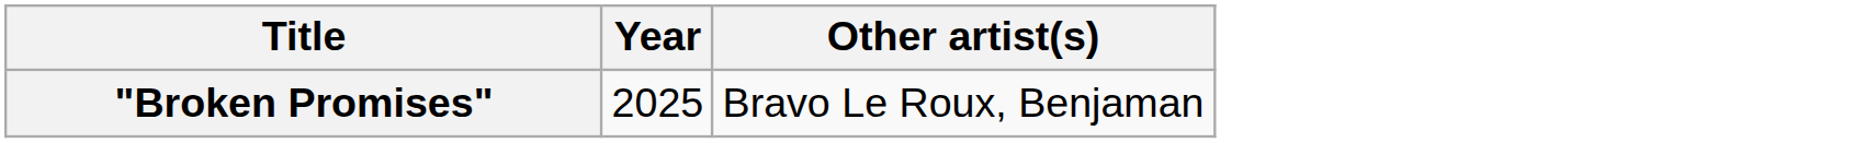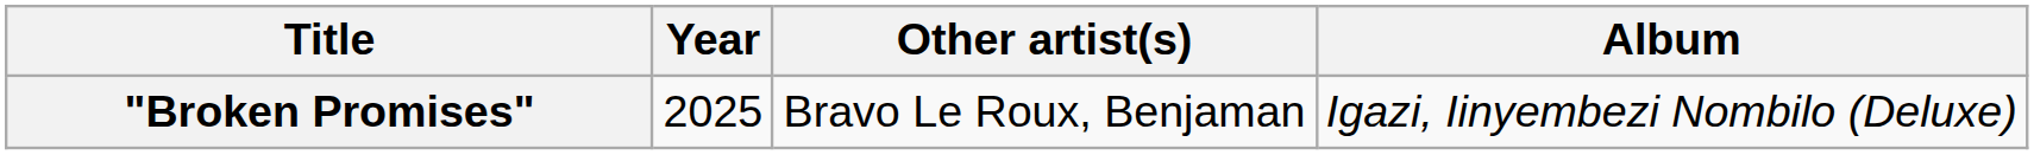 <table class="wikitable plainrowheaders" style="text-align:center;">
 <tr>
 <th scope="col" style="width:14em;">Title</th>
 <th scope="col">Year</th>
 <th scope="col">Other artist(s)</th>
+<th scope="col">Album</th>
 </tr>
 <tr>
 <th scope="row">"Broken Promises"</th>
 <td>2025</td>
 <td>Bravo Le Roux, Benjaman</td>
+<td><em>Igazi, Iinyembezi Nombilo (Deluxe)</em></td>
 </tr>
 </table>
